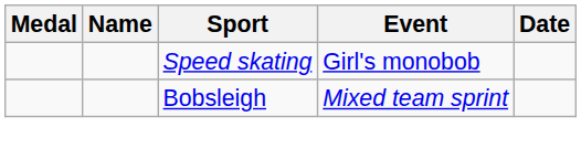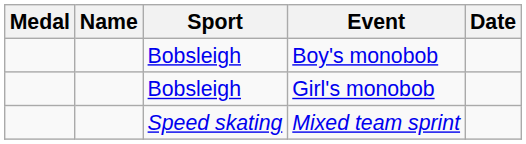 <table class="wikitable sortable" style="font-size:95%;">
 <tr>
 <th>Medal</th>
 <th>Name</th>
 <th>Sport</th>
 <th>Event</th>
 <th>Date</th>
 </tr>
 <tr>
 <td></td>
 <td></td>
-<td><em><a href='#'>Speed skating</a></em></td>
+<td><a href='#'>Bobsleigh</a></td>
+<td><a href='#'>Boy's monobob</a></td>
+<td></td>
+</tr>
+<tr>
+<td></td>
+<td></td>
+<td><a href='#'>Bobsleigh</a></td>
 <td><a href='#'>Girl's monobob</a></td>
 <td></td>
 </tr>
 <tr>
 <td><em></em></td>
 <td><em></em></td>
-<td><a href='#'>Bobsleigh</a></td>
+<td><em><a href='#'>Speed skating</a></em></td>
 <td><em><a href='#'>Mixed team sprint</a></em></td>
 <td><em></em></td>
 </tr>
 </table>
